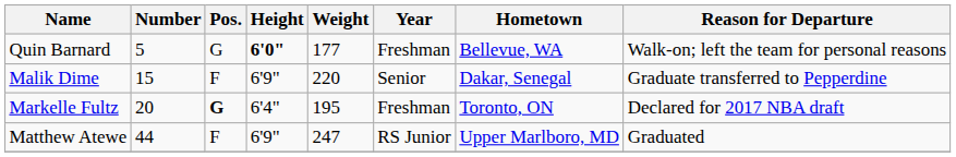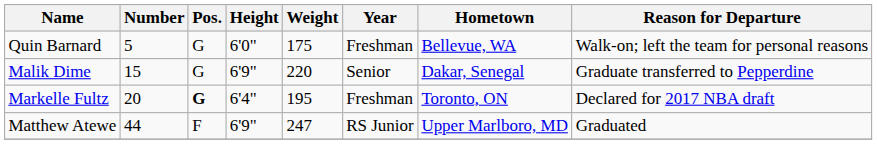 <table class="wikitable sortable" style="font-size:100%;" border="1">
 <tr>
 <th>Name</th>
 <th>Number</th>
 <th>Pos.</th>
 <th>Height</th>
 <th>Weight</th>
 <th>Year</th>
 <th>Hometown</th>
 <th class="unsortable">Reason for Departure</th>
 </tr>
 <tr>
 <td>Quin Barnard</td>
 <td>5</td>
 <td>G</td>
-<td><strong>6'0"</strong></td>
-<td>177</td>
+<td>6'0"</td>
+<td>175</td>
 <td>Freshman</td>
 <td><a href='#'>Bellevue, WA</a></td>
 <td>Walk-on; left the team for personal reasons</td>
 </tr>
 <tr>
 <td><a href='#'>Malik Dime</a></td>
 <td>15</td>
-<td>F</td>
+<td>G</td>
 <td>6'9"</td>
 <td>220</td>
 <td>Senior</td>
 <td><a href='#'>Dakar, Senegal</a></td>
 <td>Graduate transferred to <a href='#'>Pepperdine</a></td>
 </tr>
 <tr>
 <td><a href='#'>Markelle Fultz</a></td>
 <td>20</td>
 <td><strong>G</strong></td>
 <td>6'4"</td>
 <td>195</td>
 <td>Freshman</td>
 <td><a href='#'>Toronto, ON</a></td>
 <td>Declared for <a href='#'>2017 NBA draft</a></td>
 </tr>
 <tr>
 <td>Matthew Atewe</td>
 <td>44</td>
 <td>F</td>
 <td>6'9"</td>
 <td>247</td>
 <td>RS Junior</td>
 <td><a href='#'>Upper Marlboro, MD</a></td>
 <td>Graduated</td>
 </tr>
 <tr>
 </tr>
 </table>
